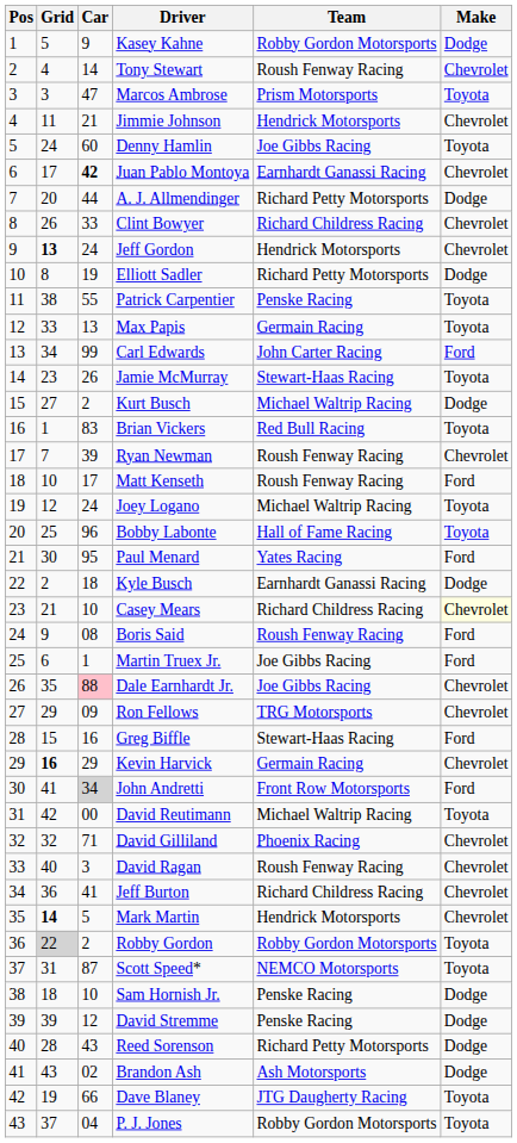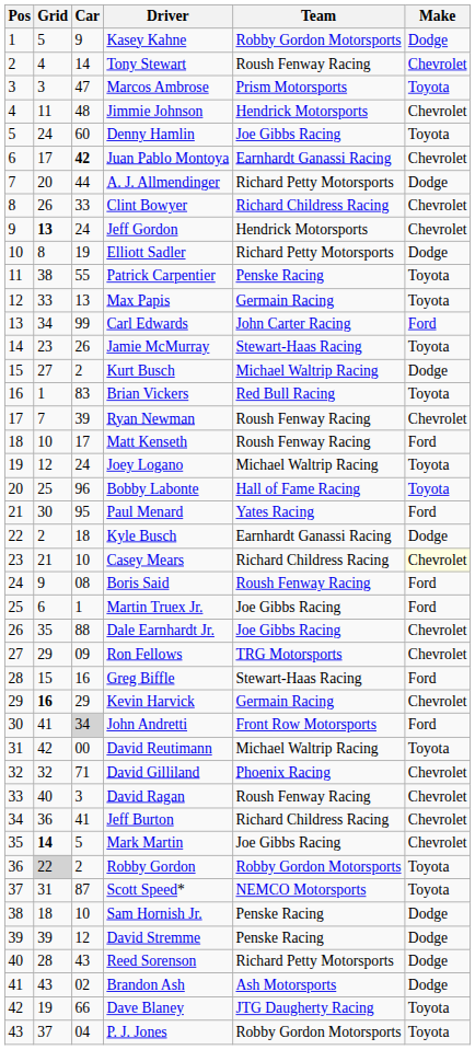 <table class="sortable wikitable" border="1">
 <tr>
 <th>Pos</th>
 <th>Grid</th>
 <th>Car</th>
 <th>Driver</th>
 <th>Team</th>
 <th>Make</th>
 </tr>
 <tr>
 <td>1</td>
 <td>5</td>
 <td>9</td>
 <td><a href='#'>Kasey Kahne</a></td>
 <td><a href='#'>Robby Gordon Motorsports</a></td>
 <td><a href='#'>Dodge</a></td>
 </tr>
 <tr>
 <td>2</td>
 <td>4</td>
 <td>14</td>
 <td><a href='#'>Tony Stewart</a></td>
 <td>Roush Fenway Racing</td>
 <td><a href='#'>Chevrolet</a></td>
 </tr>
 <tr>
 <td>3</td>
 <td>3</td>
 <td>47</td>
 <td><a href='#'>Marcos Ambrose</a></td>
 <td><a href='#'>Prism Motorsports</a></td>
 <td><a href='#'>Toyota</a></td>
 </tr>
 <tr>
 <td>4</td>
 <td>11</td>
-<td>21</td>
+<td>48</td>
 <td><a href='#'>Jimmie Johnson</a></td>
 <td><a href='#'>Hendrick Motorsports</a></td>
 <td>Chevrolet</td>
 </tr>
 <tr>
 <td>5</td>
 <td>24</td>
 <td>60</td>
 <td><a href='#'>Denny Hamlin</a></td>
 <td><a href='#'>Joe Gibbs Racing</a></td>
 <td>Toyota</td>
 </tr>
 <tr>
 <td>6</td>
 <td>17</td>
 <td><strong>42</strong></td>
 <td><a href='#'>Juan Pablo Montoya</a></td>
 <td><a href='#'>Earnhardt Ganassi Racing</a></td>
 <td>Chevrolet</td>
 </tr>
 <tr>
 <td>7</td>
 <td>20</td>
 <td>44</td>
 <td><a href='#'>A. J. Allmendinger</a></td>
 <td>Richard Petty Motorsports</td>
 <td>Dodge</td>
 </tr>
 <tr>
 <td>8</td>
 <td>26</td>
 <td>33</td>
 <td><a href='#'>Clint Bowyer</a></td>
 <td><a href='#'>Richard Childress Racing</a></td>
 <td>Chevrolet</td>
 </tr>
 <tr>
 <td>9</td>
 <td><strong>13</strong></td>
 <td>24</td>
 <td><a href='#'>Jeff Gordon</a></td>
 <td>Hendrick Motorsports</td>
 <td>Chevrolet</td>
 </tr>
 <tr>
 <td>10</td>
 <td>8</td>
 <td>19</td>
 <td><a href='#'>Elliott Sadler</a></td>
 <td>Richard Petty Motorsports</td>
 <td>Dodge</td>
 </tr>
 <tr>
 <td>11</td>
 <td>38</td>
 <td>55</td>
 <td><a href='#'>Patrick Carpentier</a></td>
 <td><a href='#'>Penske Racing</a></td>
 <td>Toyota</td>
 </tr>
 <tr>
 <td>12</td>
 <td>33</td>
 <td>13</td>
 <td><a href='#'>Max Papis</a></td>
 <td><a href='#'>Germain Racing</a></td>
 <td>Toyota</td>
 </tr>
 <tr>
 <td>13</td>
 <td>34</td>
 <td>99</td>
 <td><a href='#'>Carl Edwards</a></td>
 <td><a href='#'>John Carter Racing</a></td>
 <td><a href='#'>Ford</a></td>
 </tr>
 <tr>
 <td>14</td>
 <td>23</td>
 <td>26</td>
 <td><a href='#'>Jamie McMurray</a></td>
 <td><a href='#'>Stewart-Haas Racing</a></td>
 <td>Toyota</td>
 </tr>
 <tr>
 <td>15</td>
 <td>27</td>
 <td>2</td>
 <td><a href='#'>Kurt Busch</a></td>
 <td><a href='#'>Michael Waltrip Racing</a></td>
 <td>Dodge</td>
 </tr>
 <tr>
 <td>16</td>
 <td>1</td>
 <td>83</td>
 <td><a href='#'>Brian Vickers</a></td>
 <td><a href='#'>Red Bull Racing</a></td>
 <td>Toyota</td>
 </tr>
 <tr>
 <td>17</td>
 <td>7</td>
 <td>39</td>
 <td><a href='#'>Ryan Newman</a></td>
 <td>Roush Fenway Racing</td>
 <td>Chevrolet</td>
 </tr>
 <tr>
 <td>18</td>
 <td>10</td>
 <td>17</td>
 <td><a href='#'>Matt Kenseth</a></td>
 <td>Roush Fenway Racing</td>
 <td>Ford</td>
 </tr>
 <tr>
 <td>19</td>
 <td>12</td>
 <td>24</td>
 <td><a href='#'>Joey Logano</a></td>
 <td>Michael Waltrip Racing</td>
 <td>Toyota</td>
 </tr>
 <tr>
 <td>20</td>
 <td>25</td>
 <td>96</td>
 <td><a href='#'>Bobby Labonte</a></td>
 <td><a href='#'>Hall of Fame Racing</a></td>
 <td><a href='#'>Toyota</a></td>
 </tr>
 <tr>
 <td>21</td>
 <td>30</td>
 <td>95</td>
 <td><a href='#'>Paul Menard</a></td>
 <td><a href='#'>Yates Racing</a></td>
 <td>Ford</td>
 </tr>
 <tr>
 <td>22</td>
 <td>2</td>
 <td>18</td>
 <td><a href='#'>Kyle Busch</a></td>
 <td>Earnhardt Ganassi Racing</td>
 <td>Dodge</td>
 </tr>
 <tr>
 <td>23</td>
 <td>21</td>
 <td>10</td>
 <td><a href='#'>Casey Mears</a></td>
 <td>Richard Childress Racing</td>
 <td style="background: lightyellow;">Chevrolet</td>
 </tr>
 <tr>
 <td>24</td>
 <td>9</td>
 <td>08</td>
 <td><a href='#'>Boris Said</a></td>
 <td><a href='#'>Roush Fenway Racing</a></td>
 <td>Ford</td>
 </tr>
 <tr>
 <td>25</td>
 <td>6</td>
 <td>1</td>
 <td><a href='#'>Martin Truex Jr.</a></td>
 <td>Joe Gibbs Racing</td>
 <td>Ford</td>
 </tr>
 <tr>
 <td>26</td>
 <td>35</td>
-<td style="background: pink;">88</td>
+<td>88</td>
 <td><a href='#'>Dale Earnhardt Jr.</a></td>
 <td><a href='#'>Joe Gibbs Racing</a></td>
 <td>Chevrolet</td>
 </tr>
 <tr>
 <td>27</td>
 <td>29</td>
 <td>09</td>
 <td><a href='#'>Ron Fellows</a></td>
 <td><a href='#'>TRG Motorsports</a></td>
 <td>Chevrolet</td>
 </tr>
 <tr>
 <td>28</td>
 <td>15</td>
 <td>16</td>
 <td><a href='#'>Greg Biffle</a></td>
 <td>Stewart-Haas Racing</td>
 <td>Ford</td>
 </tr>
 <tr>
 <td>29</td>
 <td><strong>16</strong></td>
 <td>29</td>
 <td><a href='#'>Kevin Harvick</a></td>
 <td><a href='#'>Germain Racing</a></td>
 <td>Chevrolet</td>
 </tr>
 <tr>
 <td>30</td>
 <td>41</td>
 <td style="background: lightgrey;">34</td>
 <td><a href='#'>John Andretti</a></td>
 <td><a href='#'>Front Row Motorsports</a></td>
 <td>Ford</td>
 </tr>
 <tr>
 <td>31</td>
 <td>42</td>
 <td>00</td>
 <td><a href='#'>David Reutimann</a></td>
 <td>Michael Waltrip Racing</td>
 <td>Toyota</td>
 </tr>
 <tr>
 <td>32</td>
 <td>32</td>
 <td>71</td>
 <td><a href='#'>David Gilliland</a></td>
 <td><a href='#'>Phoenix Racing</a></td>
 <td>Chevrolet</td>
 </tr>
 <tr>
 <td>33</td>
 <td>40</td>
 <td>3</td>
 <td><a href='#'>David Ragan</a></td>
 <td>Roush Fenway Racing</td>
 <td>Chevrolet</td>
 </tr>
 <tr>
 <td>34</td>
 <td>36</td>
 <td>41</td>
 <td><a href='#'>Jeff Burton</a></td>
 <td>Richard Childress Racing</td>
 <td>Chevrolet</td>
 </tr>
 <tr>
 <td>35</td>
 <td><strong>14</strong></td>
 <td>5</td>
 <td><a href='#'>Mark Martin</a></td>
-<td>Hendrick Motorsports</td>
+<td>Joe Gibbs Racing</td>
 <td>Chevrolet</td>
 </tr>
 <tr>
 <td>36</td>
 <td style="background: lightgrey;">22</td>
 <td>2</td>
 <td><a href='#'>Robby Gordon</a></td>
 <td><a href='#'>Robby Gordon Motorsports</a></td>
 <td>Toyota</td>
 </tr>
 <tr>
 <td>37</td>
 <td>31</td>
 <td>87</td>
 <td><a href='#'>Scott Speed</a>*</td>
 <td><a href='#'>NEMCO Motorsports</a></td>
 <td>Toyota</td>
 </tr>
 <tr>
 <td>38</td>
 <td>18</td>
 <td>10</td>
 <td><a href='#'>Sam Hornish Jr.</a></td>
 <td>Penske Racing</td>
 <td>Dodge</td>
 </tr>
 <tr>
 <td>39</td>
 <td>39</td>
 <td>12</td>
 <td><a href='#'>David Stremme</a></td>
 <td>Penske Racing</td>
 <td>Dodge</td>
 </tr>
 <tr>
 <td>40</td>
 <td>28</td>
 <td>43</td>
 <td><a href='#'>Reed Sorenson</a></td>
 <td>Richard Petty Motorsports</td>
 <td>Dodge</td>
 </tr>
 <tr>
 <td>41</td>
 <td>43</td>
 <td>02</td>
 <td><a href='#'>Brandon Ash</a></td>
 <td><a href='#'>Ash Motorsports</a></td>
 <td>Dodge</td>
 </tr>
 <tr>
 <td>42</td>
 <td>19</td>
 <td>66</td>
 <td><a href='#'>Dave Blaney</a></td>
 <td><a href='#'>JTG Daugherty Racing</a></td>
 <td>Toyota</td>
 </tr>
 <tr>
 <td>43</td>
 <td>37</td>
 <td>04</td>
 <td><a href='#'>P. J. Jones</a></td>
 <td>Robby Gordon Motorsports</td>
 <td>Toyota</td>
 </tr>
 </table>
